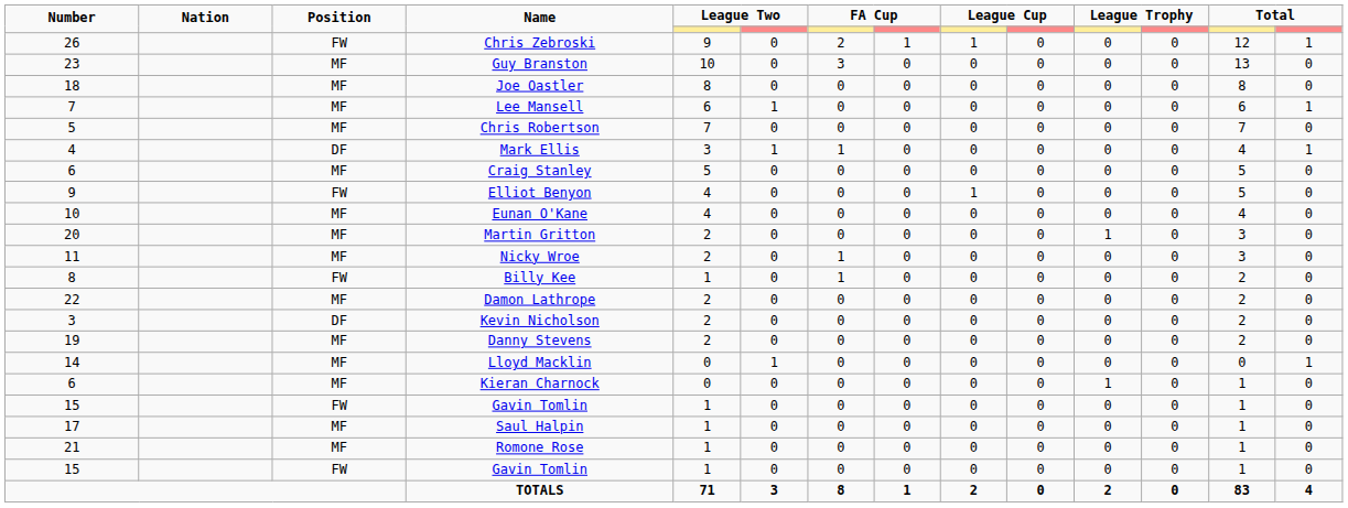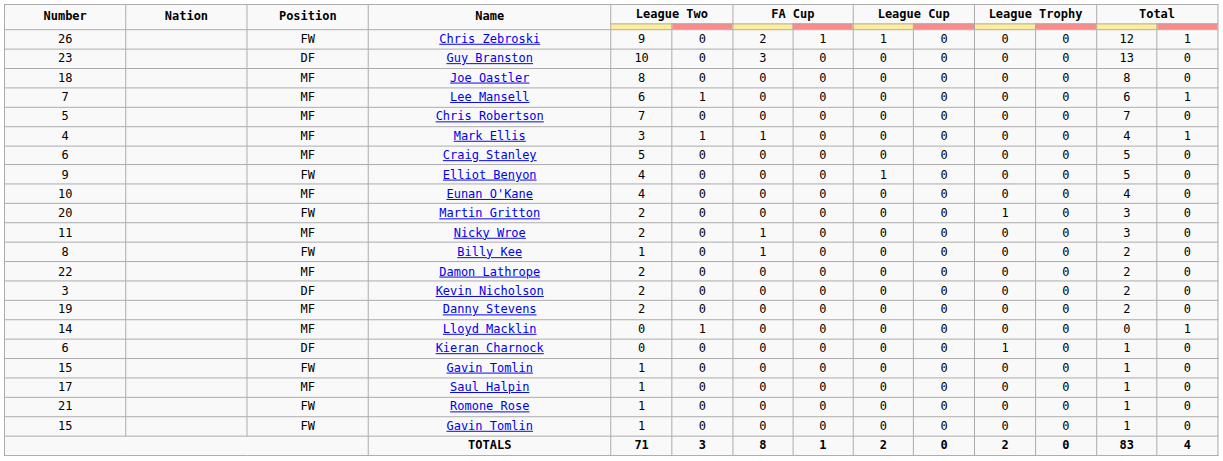 <table class="wikitable" style="font-size: 95%; text-align: center;">
 <tr>
 <td rowspan="2" width="10%" align="center"><strong>Number</strong></td>
 <td rowspan="2" width="10%" align="center"><strong>Nation</strong></td>
 <td rowspan="2" width="10%" align="center"><strong>Position</strong></td>
 <td rowspan="2" width="20%" align="center"><strong>Name</strong></td>
 <td colspan="2" align="center"><strong>League Two</strong> </td>
 <td colspan="2" align="center"><strong>FA Cup</strong></td>
 <td colspan="2" align="center"><strong>League Cup</strong></td>
 <td colspan="2" align="center"><strong>League Trophy</strong></td>
 <td colspan="2" align="center"><strong>Total</strong></td>
 </tr>
 <tr>
 <th width=60 style="background: #FFEE99"></th>
 <th width=60 style="background: #FF8888"></th>
 <th width=60 style="background: #FFEE99"></th>
 <th width=60 style="background: #FF8888"></th>
 <th width=60 style="background: #FFEE99"></th>
 <th width=60 style="background: #FF8888"></th>
 <th width=60 style="background: #FFEE99"></th>
 <th width=60 style="background: #FF8888"></th>
 <th width=60 style="background: #FFEE99"></th>
 <th width=60 style="background: #FF8888"></th>
 </tr>
 <tr>
 <td>26</td>
 <td></td>
 <td>FW</td>
 <td><a href='#'>Chris Zebroski</a></td>
 <td>9</td>
 <td>0</td>
 <td>2</td>
 <td>1</td>
 <td>1</td>
 <td>0</td>
 <td>0</td>
 <td>0</td>
 <td>12</td>
 <td>1</td>
 </tr>
 <tr>
 <td>23</td>
 <td></td>
-<td>MF</td>
+<td>DF</td>
 <td><a href='#'>Guy Branston</a></td>
 <td>10</td>
 <td>0</td>
 <td>3</td>
 <td>0</td>
 <td>0</td>
 <td>0</td>
 <td>0</td>
 <td>0</td>
 <td>13</td>
 <td>0</td>
 </tr>
 <tr>
 <td>18</td>
 <td></td>
 <td>MF</td>
 <td><a href='#'>Joe Oastler</a></td>
 <td>8</td>
 <td>0</td>
 <td>0</td>
 <td>0</td>
 <td>0</td>
 <td>0</td>
 <td>0</td>
 <td>0</td>
 <td>8</td>
 <td>0</td>
 </tr>
 <tr>
 <td>7</td>
 <td></td>
 <td>MF</td>
 <td><a href='#'>Lee Mansell</a></td>
 <td>6</td>
 <td>1</td>
 <td>0</td>
 <td>0</td>
 <td>0</td>
 <td>0</td>
 <td>0</td>
 <td>0</td>
 <td>6</td>
 <td>1</td>
 </tr>
 <tr>
 <td>5</td>
 <td></td>
 <td>MF</td>
 <td><a href='#'>Chris Robertson</a></td>
 <td>7</td>
 <td>0</td>
 <td>0</td>
 <td>0</td>
 <td>0</td>
 <td>0</td>
 <td>0</td>
 <td>0</td>
 <td>7</td>
 <td>0</td>
 </tr>
 <tr>
 <td>4</td>
 <td></td>
-<td>DF</td>
+<td>MF</td>
 <td><a href='#'>Mark Ellis</a></td>
 <td>3</td>
 <td>1</td>
 <td>1</td>
 <td>0</td>
 <td>0</td>
 <td>0</td>
 <td>0</td>
 <td>0</td>
 <td>4</td>
 <td>1</td>
 </tr>
 <tr>
 <td>6</td>
 <td></td>
 <td>MF</td>
 <td><a href='#'>Craig Stanley</a></td>
 <td>5</td>
 <td>0</td>
 <td>0</td>
 <td>0</td>
 <td>0</td>
 <td>0</td>
 <td>0</td>
 <td>0</td>
 <td>5</td>
 <td>0</td>
 </tr>
 <tr>
 <td>9</td>
 <td></td>
 <td>FW</td>
 <td><a href='#'>Elliot Benyon</a></td>
 <td>4</td>
 <td>0</td>
 <td>0</td>
 <td>0</td>
 <td>1</td>
 <td>0</td>
 <td>0</td>
 <td>0</td>
 <td>5</td>
 <td>0</td>
 </tr>
 <tr>
 <td>10</td>
 <td></td>
 <td>MF</td>
 <td><a href='#'>Eunan O'Kane</a></td>
 <td>4</td>
 <td>0</td>
 <td>0</td>
 <td>0</td>
 <td>0</td>
 <td>0</td>
 <td>0</td>
 <td>0</td>
 <td>4</td>
 <td>0</td>
 </tr>
 <tr>
 <td>20</td>
 <td></td>
-<td>MF</td>
+<td>FW</td>
 <td><a href='#'>Martin Gritton</a></td>
 <td>2</td>
 <td>0</td>
 <td>0</td>
 <td>0</td>
 <td>0</td>
 <td>0</td>
 <td>1</td>
 <td>0</td>
 <td>3</td>
 <td>0</td>
 </tr>
 <tr>
 <td>11</td>
 <td></td>
 <td>MF</td>
 <td><a href='#'>Nicky Wroe</a></td>
 <td>2</td>
 <td>0</td>
 <td>1</td>
 <td>0</td>
 <td>0</td>
 <td>0</td>
 <td>0</td>
 <td>0</td>
 <td>3</td>
 <td>0</td>
 </tr>
 <tr>
 <td>8</td>
 <td></td>
 <td>FW</td>
 <td><a href='#'>Billy Kee</a></td>
 <td>1</td>
 <td>0</td>
 <td>1</td>
 <td>0</td>
 <td>0</td>
 <td>0</td>
 <td>0</td>
 <td>0</td>
 <td>2</td>
 <td>0</td>
 </tr>
 <tr>
 <td>22</td>
 <td></td>
 <td>MF</td>
 <td><a href='#'>Damon Lathrope</a></td>
 <td>2</td>
 <td>0</td>
 <td>0</td>
 <td>0</td>
 <td>0</td>
 <td>0</td>
 <td>0</td>
 <td>0</td>
 <td>2</td>
 <td>0</td>
 </tr>
 <tr>
 <td>3</td>
 <td></td>
 <td>DF</td>
 <td><a href='#'>Kevin Nicholson</a></td>
 <td>2</td>
 <td>0</td>
 <td>0</td>
 <td>0</td>
 <td>0</td>
 <td>0</td>
 <td>0</td>
 <td>0</td>
 <td>2</td>
 <td>0</td>
 </tr>
 <tr>
 <td>19</td>
 <td></td>
 <td>MF</td>
 <td><a href='#'>Danny Stevens</a></td>
 <td>2</td>
 <td>0</td>
 <td>0</td>
 <td>0</td>
 <td>0</td>
 <td>0</td>
 <td>0</td>
 <td>0</td>
 <td>2</td>
 <td>0</td>
 </tr>
 <tr>
 <td>14</td>
 <td></td>
 <td>MF</td>
 <td><a href='#'>Lloyd Macklin</a></td>
 <td>0</td>
 <td>1</td>
 <td>0</td>
 <td>0</td>
 <td>0</td>
 <td>0</td>
 <td>0</td>
 <td>0</td>
 <td>0</td>
 <td>1</td>
 </tr>
 <tr>
 <td>6</td>
 <td></td>
-<td>MF</td>
+<td>DF</td>
 <td><a href='#'>Kieran Charnock</a></td>
 <td>0</td>
 <td>0</td>
 <td>0</td>
 <td>0</td>
 <td>0</td>
 <td>0</td>
 <td>1</td>
 <td>0</td>
 <td>1</td>
 <td>0</td>
 </tr>
 <tr>
 <td>15</td>
 <td></td>
 <td>FW</td>
 <td><a href='#'>Gavin Tomlin</a></td>
 <td>1</td>
 <td>0</td>
 <td>0</td>
 <td>0</td>
 <td>0</td>
 <td>0</td>
 <td>0</td>
 <td>0</td>
 <td>1</td>
 <td>0</td>
 </tr>
 <tr>
 <td>17</td>
 <td></td>
 <td>MF</td>
 <td><a href='#'>Saul Halpin</a></td>
 <td>1</td>
 <td>0</td>
 <td>0</td>
 <td>0</td>
 <td>0</td>
 <td>0</td>
 <td>0</td>
 <td>0</td>
 <td>1</td>
 <td>0</td>
 </tr>
 <tr>
 <td>21</td>
 <td></td>
-<td>MF</td>
+<td>FW</td>
 <td><a href='#'>Romone Rose</a></td>
 <td>1</td>
 <td>0</td>
 <td>0</td>
 <td>0</td>
 <td>0</td>
 <td>0</td>
 <td>0</td>
 <td>0</td>
 <td>1</td>
 <td>0</td>
 </tr>
 <tr>
 <td>15</td>
 <td></td>
 <td>FW</td>
 <td><a href='#'>Gavin Tomlin</a></td>
 <td>1</td>
 <td>0</td>
 <td>0</td>
 <td>0</td>
 <td>0</td>
 <td>0</td>
 <td>0</td>
 <td>0</td>
 <td>1</td>
 <td>0</td>
 </tr>
 <tr>
 <td colspan="3"></td>
 <td><strong>TOTALS</strong></td>
 <td><strong>71</strong></td>
 <td><strong>3</strong></td>
 <td><strong>8</strong></td>
 <td><strong>1</strong></td>
 <td><strong>2</strong></td>
 <td><strong>0</strong></td>
 <td><strong>2</strong></td>
 <td><strong>0</strong></td>
 <td><strong>83</strong></td>
 <td><strong>4</strong></td>
 </tr>
 </table>
